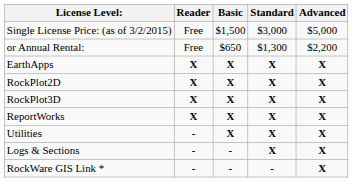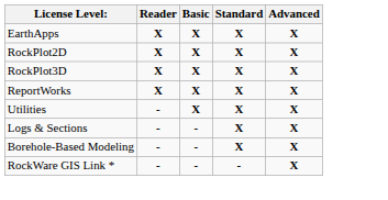 <table class="wikitable">
 <tr>
 <th>License Level:</th>
 <th style="text-align: center;">Reader</th>
 <th style="text-align: center;">Basic</th>
 <th style="text-align: center;">Standard</th>
 <th style="text-align: center;">Advanced</th>
-</tr>
-<tr>
-<td>Single License Price: (as of 3/2/2015)</td>
-<td style="text-align: center;">Free</td>
-<td style="text-align: center;">$1,500</td>
-<td style="text-align: center;">$3,000</td>
-<td style="text-align: center;">$5,000</td>
-</tr>
-<tr>
-<td>or Annual Rental:</td>
-<td style="text-align: center;">Free</td>
-<td style="text-align: center;">$650</td>
-<td style="text-align: center;">$1,300</td>
-<td style="text-align: center;">$2,200</td>
 </tr>
 <tr>
 <td>EarthApps</td>
 <td style="text-align: center; font-weight: bold;">X</td>
 <td style="text-align: center; font-weight: bold;">X</td>
 <td style="text-align: center; font-weight: bold;">X</td>
 <td style="text-align: center; font-weight: bold;">X</td>
 </tr>
 <tr>
 <td>RockPlot2D</td>
 <td style="text-align: center; font-weight: bold;">X</td>
 <td style="text-align: center; font-weight: bold;">X</td>
 <td style="text-align: center; font-weight: bold;">X</td>
 <td style="text-align: center; font-weight: bold;">X</td>
 </tr>
 <tr>
 <td>RockPlot3D</td>
 <td style="text-align: center; font-weight: bold;">X</td>
 <td style="text-align: center; font-weight: bold;">X</td>
 <td style="text-align: center; font-weight: bold;">X</td>
 <td style="text-align: center; font-weight: bold;">X</td>
 </tr>
 <tr>
 <td>ReportWorks</td>
 <td style="text-align: center; font-weight: bold;">X</td>
 <td style="text-align: center; font-weight: bold;">X</td>
 <td style="text-align: center; font-weight: bold;">X</td>
 <td style="text-align: center; font-weight: bold;">X</td>
 </tr>
 <tr>
 <td>Utilities</td>
 <td style="text-align: center; font-weight: bold;">-</td>
 <td style="text-align: center; font-weight: bold;">X</td>
 <td style="text-align: center; font-weight: bold;">X</td>
 <td style="text-align: center; font-weight: bold;">X</td>
 </tr>
 <tr>
 <td>Logs & Sections</td>
 <td style="text-align: center; font-weight: bold;">-</td>
 <td style="text-align: center; font-weight: bold;">-</td>
 <td style="text-align: center; font-weight: bold;">X</td>
 <td style="text-align: center; font-weight: bold;">X</td>
 </tr>
 <tr>
+<td>Borehole-Based Modeling</td>
+<td style="text-align: center; font-weight: bold;">-</td>
+<td style="text-align: center; font-weight: bold;">-</td>
+<td style="text-align: center; font-weight: bold;">X</td>
+<td style="text-align: center; font-weight: bold;">X</td>
+</tr>
+<tr>
 <td>RockWare GIS Link *</td>
 <td style="text-align: center; font-weight: bold;">-</td>
 <td style="text-align: center; font-weight: bold;">-</td>
 <td style="text-align: center; font-weight: bold;">-</td>
 <td style="text-align: center; font-weight: bold;">X</td>
 </tr>
 </table>
